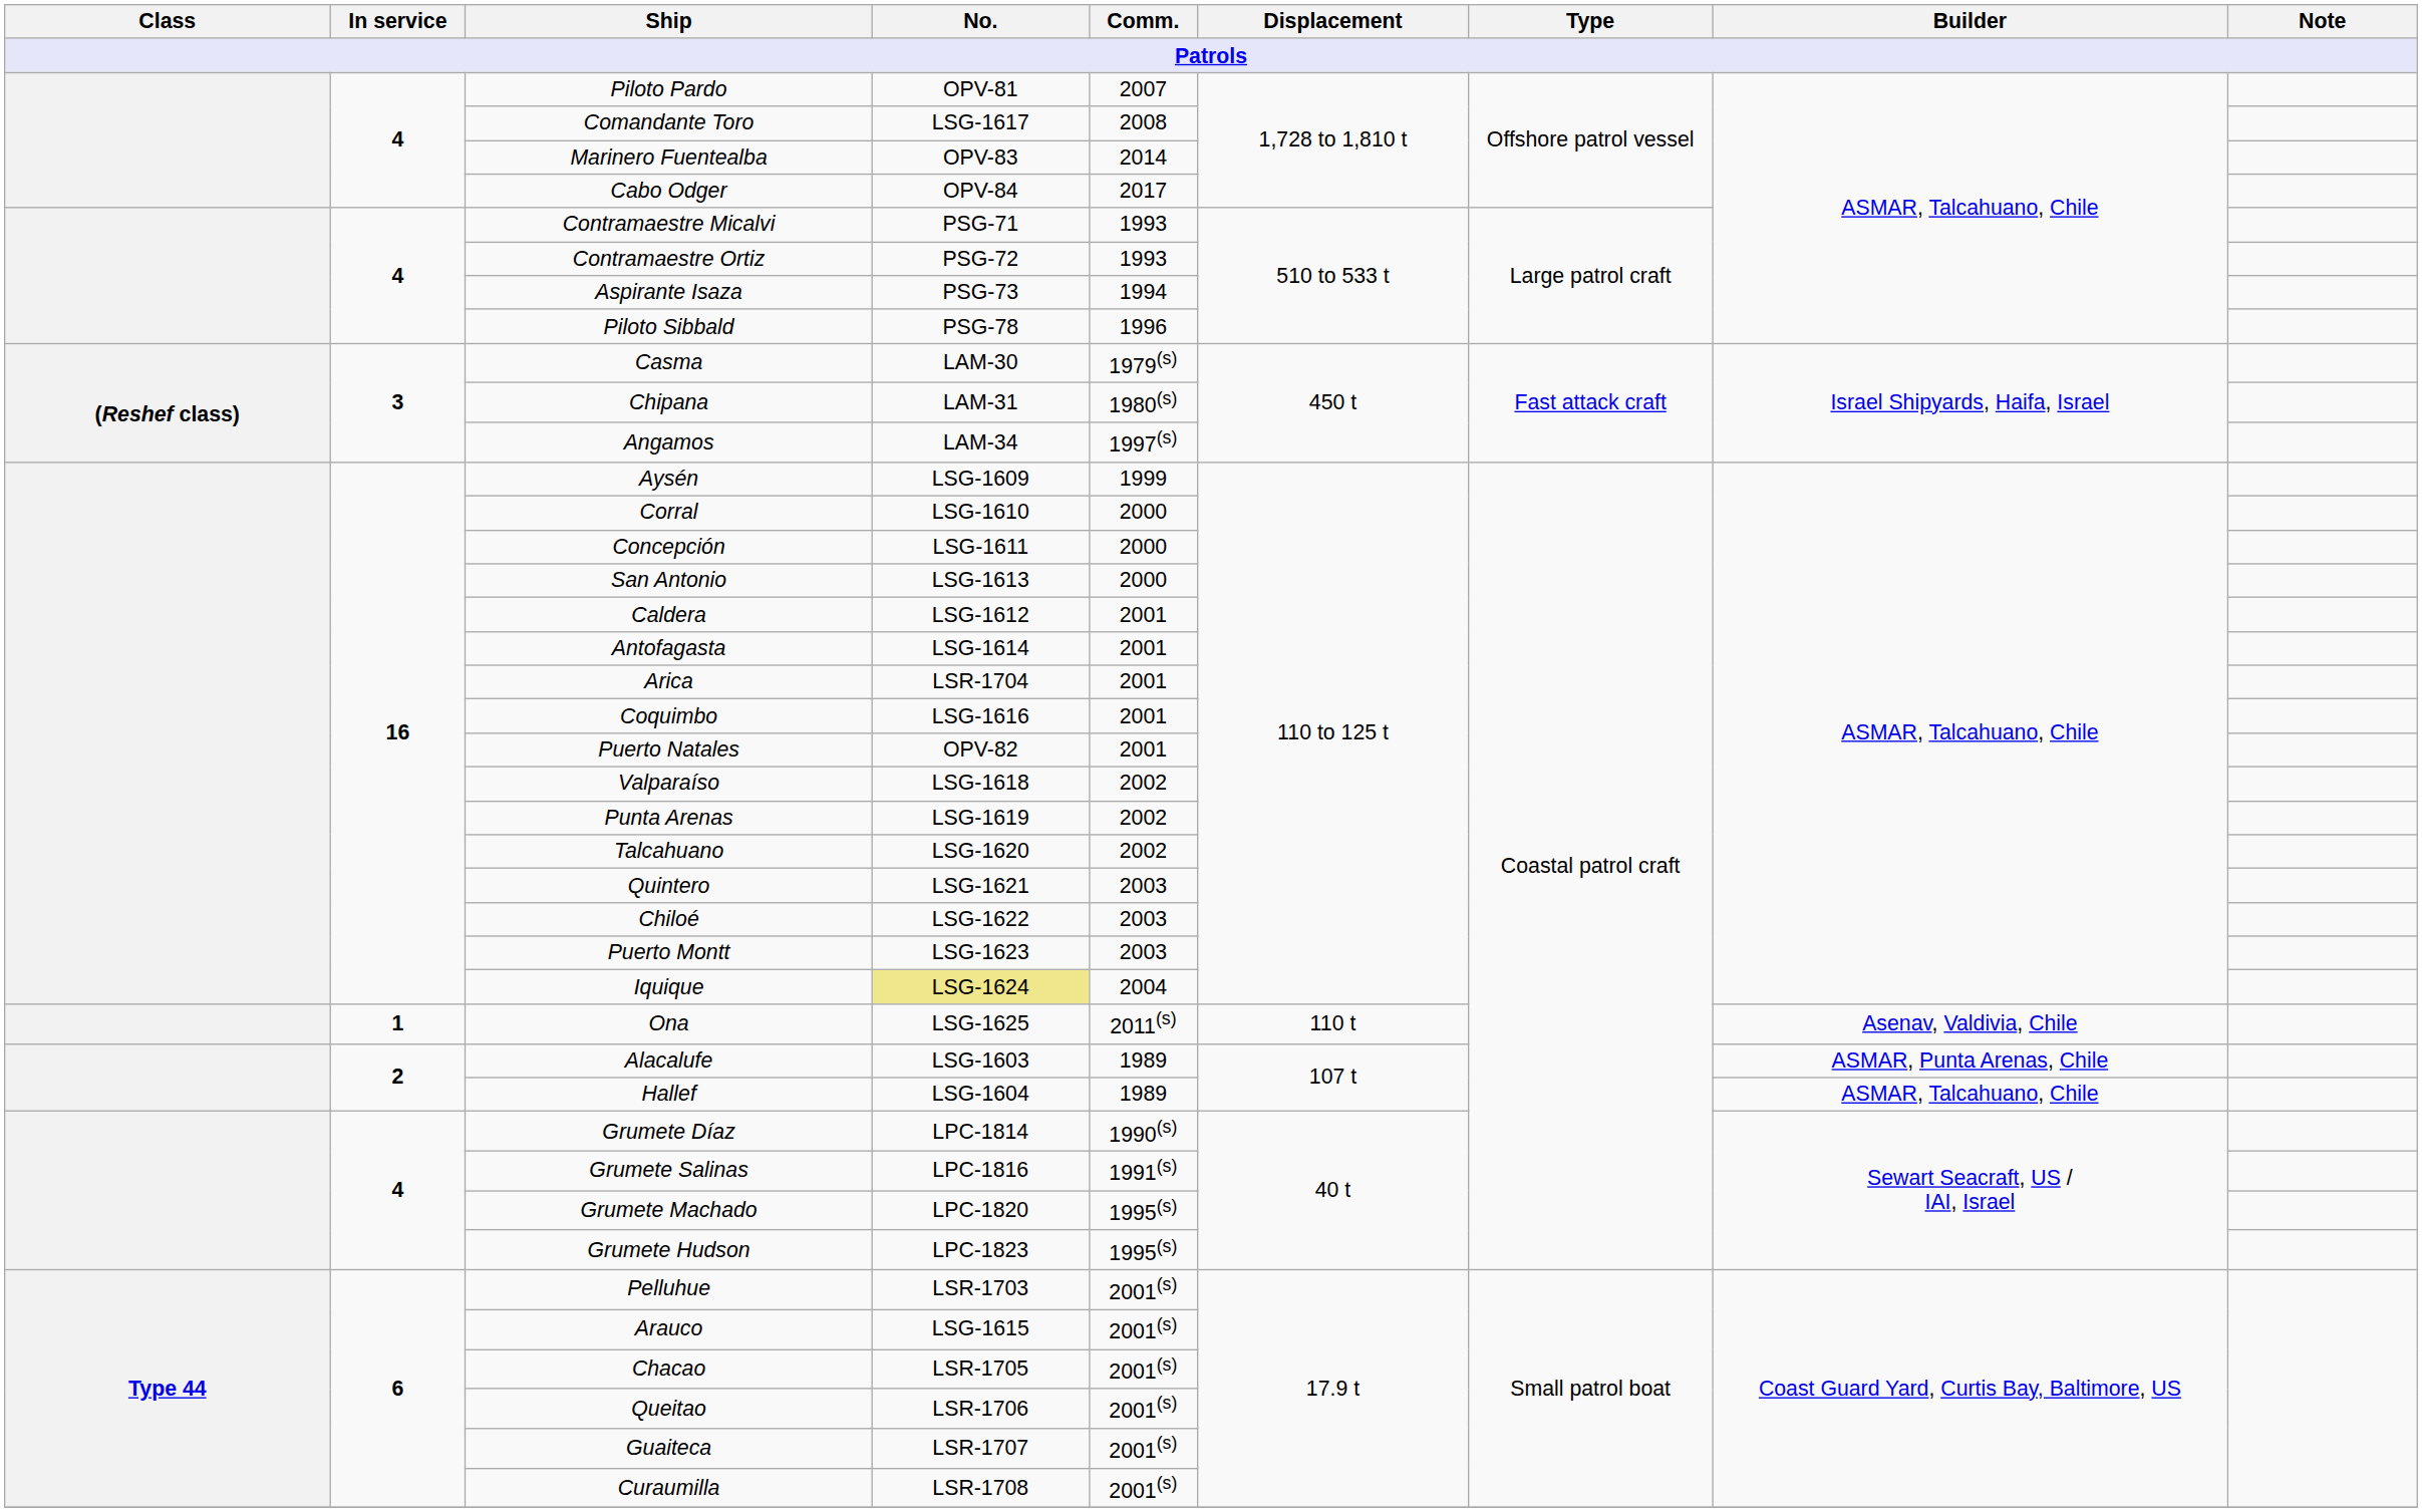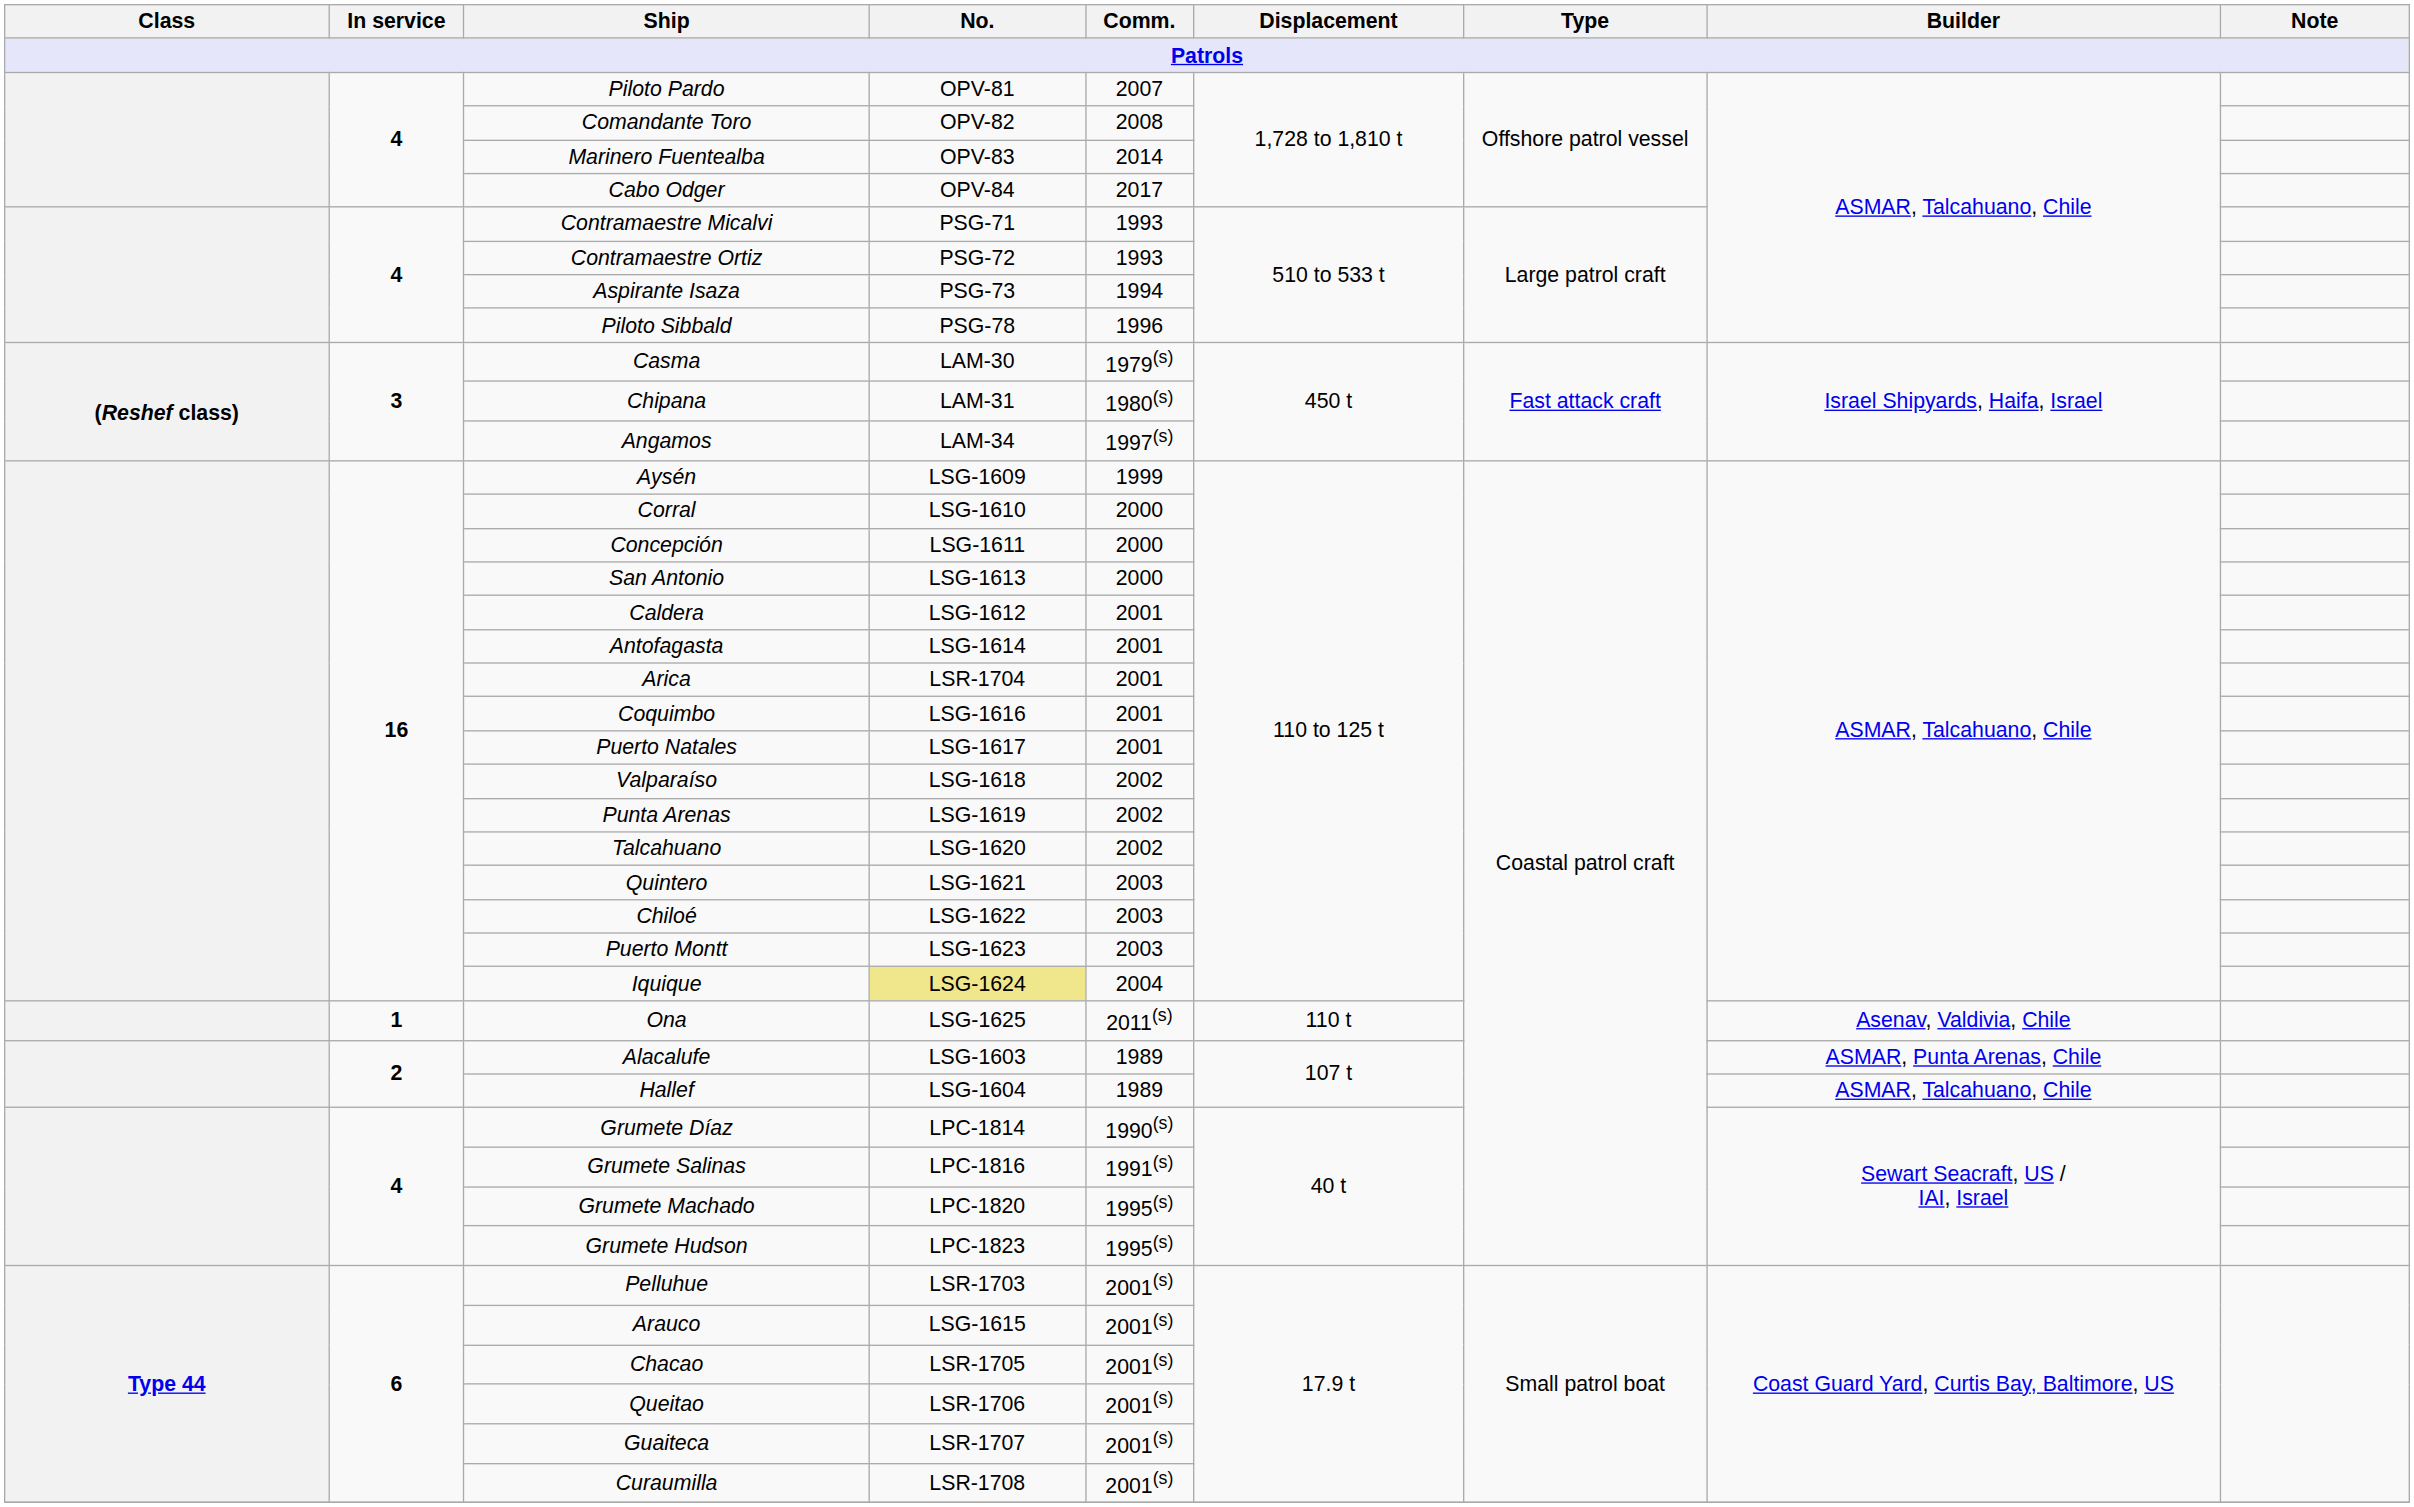 <table class="wikitable" style="text-align:center;">
 <tr>
 <th style="text-align:center; width:12%;">Class</th>
 <th style="text-align:center; width:5%;">In service</th>
 <th style="text-align:center; width:15%;">Ship</th>
 <th style="text-align:center; width:8%;">No.</th>
 <th style="text-align:center; width:4%;">Comm.</th>
 <th style="text-align:center; width:10%;">Displacement</th>
 <th style="text-align:center; width:9%;">Type</th>
 <th style="text-align:center; width:19%;">Builder</th>
 <th style="text-align:center; width:7%;">Note</th>
 </tr>
 <tr>
 <th colspan="9" style="background: lavender;"><a href='#'>Patrols</a></th>
 </tr>
 <tr>
 <th rowspan="4"></th>
 <td rowspan="4"><strong>4</strong></td>
 <td><em>Piloto Pardo</em></td>
 <td>OPV-81</td>
 <td>2007</td>
 <td style="text-align:center;" rowspan=4>1,728 to 1,810 t</td>
 <td rowspan=4>Offshore patrol vessel</td>
 <td rowspan=8><a href='#'>ASMAR</a>, <a href='#'>Talcahuano</a>, <a href='#'>Chile</a></td>
 <td></td>
 </tr>
 <tr>
 <td><em>Comandante Toro</em></td>
-<td>LSG-1617</td>
+<td>OPV-82</td>
 <td>2008</td>
 <td></td>
 </tr>
 <tr>
 <td><em>Marinero Fuentealba</em></td>
 <td>OPV-83</td>
 <td>2014</td>
 <td></td>
 </tr>
 <tr>
 <td><em>Cabo Odger</em></td>
 <td>OPV-84</td>
 <td>2017</td>
 <td></td>
 </tr>
 <tr>
 <th rowspan="4"></th>
 <td rowspan="4"><strong>4</strong></td>
 <td><em>Contramaestre Micalvi</em></td>
 <td>PSG-71</td>
 <td>1993</td>
 <td rowspan="4" style="text-align:center;">510 to 533 t</td>
 <td rowspan="4">Large patrol craft</td>
 <td></td>
 </tr>
 <tr>
 <td><em>Contramaestre Ortiz</em></td>
 <td>PSG-72</td>
 <td>1993</td>
 <td></td>
 </tr>
 <tr>
 <td><em>Aspirante Isaza</em></td>
 <td>PSG-73</td>
 <td>1994</td>
 <td></td>
 </tr>
 <tr>
 <td><em>Piloto Sibbald</em></td>
 <td>PSG-78</td>
 <td>1996</td>
 <td></td>
 </tr>
 <tr>
 <th rowspan="3"><br>(<em>Reshef</em> class)</th>
 <td rowspan="3"><strong>3</strong></td>
 <td><em>Casma</em></td>
 <td>LAM-30</td>
 <td>1979<sup>(s)</sup></td>
 <td style="text-align:center;" rowspan=3>450 t</td>
 <td rowspan=3><a href='#'>Fast attack craft</a></td>
 <td rowspan=3><a href='#'>Israel Shipyards</a>, <a href='#'>Haifa</a>, <a href='#'>Israel</a></td>
 <td></td>
 </tr>
 <tr>
 <td><em>Chipana</em></td>
 <td>LAM-31</td>
 <td>1980<sup>(s)</sup></td>
 <td></td>
 </tr>
 <tr>
 <td><em>Angamos</em></td>
 <td>LAM-34</td>
 <td>1997<sup>(s)</sup></td>
 <td></td>
 </tr>
 <tr>
 <th rowspan="16"></th>
 <td rowspan="16"><strong>16</strong></td>
 <td><em>Aysén</em></td>
 <td>LSG-1609</td>
 <td>1999</td>
 <td style="text-align:center;" rowspan=16>110 to 125 t</td>
 <td rowspan=23>Coastal patrol craft</td>
 <td rowspan=16><a href='#'>ASMAR</a>, <a href='#'>Talcahuano</a>, <a href='#'>Chile</a></td>
 <td></td>
 </tr>
 <tr>
 <td><em>Corral</em></td>
 <td>LSG-1610</td>
 <td>2000</td>
 <td></td>
 </tr>
 <tr>
 <td><em>Concepción</em></td>
 <td>LSG-1611</td>
 <td>2000</td>
 <td></td>
 </tr>
 <tr>
 <td><em>San Antonio</em></td>
 <td>LSG-1613</td>
 <td>2000</td>
 <td></td>
 </tr>
 <tr>
 <td><em>Caldera</em></td>
 <td>LSG-1612</td>
 <td>2001</td>
 <td></td>
 </tr>
 <tr>
 <td><em>Antofagasta</em></td>
 <td>LSG-1614</td>
 <td>2001</td>
 <td></td>
 </tr>
 <tr>
 <td><em>Arica</em></td>
 <td>LSR-1704</td>
 <td>2001</td>
 <td></td>
 </tr>
 <tr>
 <td><em>Coquimbo</em></td>
 <td>LSG-1616</td>
 <td>2001</td>
 <td></td>
 </tr>
 <tr>
 <td><em>Puerto Natales</em></td>
-<td>OPV-82</td>
+<td>LSG-1617</td>
 <td>2001</td>
 <td></td>
 </tr>
 <tr>
 <td><em>Valparaíso</em></td>
 <td>LSG-1618</td>
 <td>2002</td>
 <td></td>
 </tr>
 <tr>
 <td><em>Punta Arenas</em></td>
 <td>LSG-1619</td>
 <td>2002</td>
 <td></td>
 </tr>
 <tr>
 <td><em>Talcahuano</em></td>
 <td>LSG-1620</td>
 <td>2002</td>
 <td></td>
 </tr>
 <tr>
 <td><em>Quintero</em></td>
 <td>LSG-1621</td>
 <td>2003</td>
 <td></td>
 </tr>
 <tr>
 <td><em>Chiloé</em></td>
 <td>LSG-1622</td>
 <td>2003</td>
 <td></td>
 </tr>
 <tr>
 <td><em>Puerto Montt</em></td>
 <td>LSG-1623</td>
 <td>2003</td>
 <td></td>
 </tr>
 <tr>
 <td><em>Iquique</em></td>
 <td style="background: khaki;">LSG-1624</td>
 <td>2004</td>
 <td></td>
 </tr>
 <tr>
 <th></th>
 <td><strong>1</strong></td>
 <td><em>Ona</em></td>
 <td>LSG-1625</td>
 <td>2011<sup>(s)</sup></td>
 <td>110 t</td>
 <td><a href='#'>Asenav</a>, <a href='#'>Valdivia</a>, <a href='#'>Chile</a></td>
 <td></td>
 </tr>
 <tr>
 <th rowspan="2"></th>
 <td rowspan="2"><strong>2</strong></td>
 <td><em>Alacalufe</em></td>
 <td>LSG-1603</td>
 <td>1989</td>
 <td style="text-align:center;" rowspan=2>107 t</td>
 <td><a href='#'>ASMAR</a>, <a href='#'>Punta Arenas</a>, <a href='#'>Chile</a></td>
 <td></td>
 </tr>
 <tr>
 <td><em>Hallef</em></td>
 <td>LSG-1604</td>
 <td>1989</td>
 <td><a href='#'>ASMAR</a>, <a href='#'>Talcahuano</a>, <a href='#'>Chile</a></td>
 <td></td>
 </tr>
 <tr>
 <th rowspan="4"></th>
 <td rowspan="4"><strong>4</strong></td>
 <td><em>Grumete Díaz</em></td>
 <td>LPC-1814</td>
 <td>1990<sup>(s)</sup></td>
 <td style="text-align:center;" rowspan=4>40 t</td>
 <td rowspan=4><a href='#'>Sewart Seacraft</a>, <a href='#'>US</a> /<br><a href='#'>IAI</a>, <a href='#'>Israel</a></td>
 <td></td>
 </tr>
 <tr>
 <td><em>Grumete Salinas</em></td>
 <td>LPC-1816</td>
 <td>1991<sup>(s)</sup></td>
 <td></td>
 </tr>
 <tr>
 <td><em>Grumete Machado</em></td>
 <td>LPC-1820</td>
 <td>1995<sup>(s)</sup></td>
 <td></td>
 </tr>
 <tr>
 <td><em>Grumete Hudson</em></td>
 <td>LPC-1823</td>
 <td>1995<sup>(s)</sup></td>
 <td></td>
 </tr>
 <tr>
 <th rowspan="6"><a href='#'>Type 44</a></th>
 <td rowspan="6"><strong>6</strong></td>
 <td><em>Pelluhue</em></td>
 <td>LSR-1703</td>
 <td>2001<sup>(s)</sup></td>
 <td style="text-align:center;" rowspan=6>17.9 t</td>
 <td rowspan=6>Small patrol boat</td>
 <td rowspan=6><a href='#'>Coast Guard Yard</a>, <a href='#'>Curtis Bay, Baltimore</a>, <a href='#'>US</a></td>
 <td style="text-align:center;" rowspan=6></td>
 </tr>
 <tr>
 <td><em>Arauco</em></td>
 <td>LSG-1615</td>
 <td>2001<sup>(s)</sup></td>
 </tr>
 <tr>
 <td><em>Chacao</em></td>
 <td>LSR-1705</td>
 <td>2001<sup>(s)</sup></td>
 </tr>
 <tr>
 <td><em>Queitao</em></td>
 <td>LSR-1706</td>
 <td>2001<sup>(s)</sup></td>
 </tr>
 <tr>
 <td><em>Guaiteca</em></td>
 <td>LSR-1707</td>
 <td>2001<sup>(s)</sup></td>
 </tr>
 <tr>
 <td><em>Curaumilla</em></td>
 <td>LSR-1708</td>
 <td>2001<sup>(s)</sup></td>
 </tr>
 <tr>
 </tr>
 </table>
